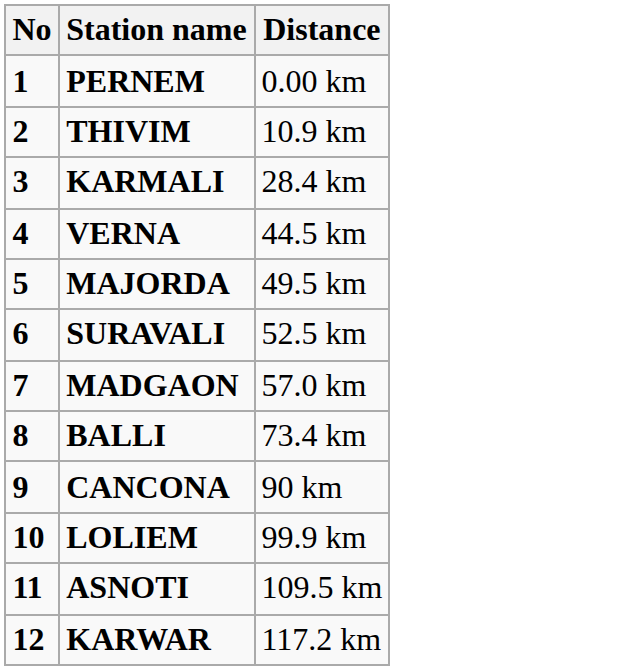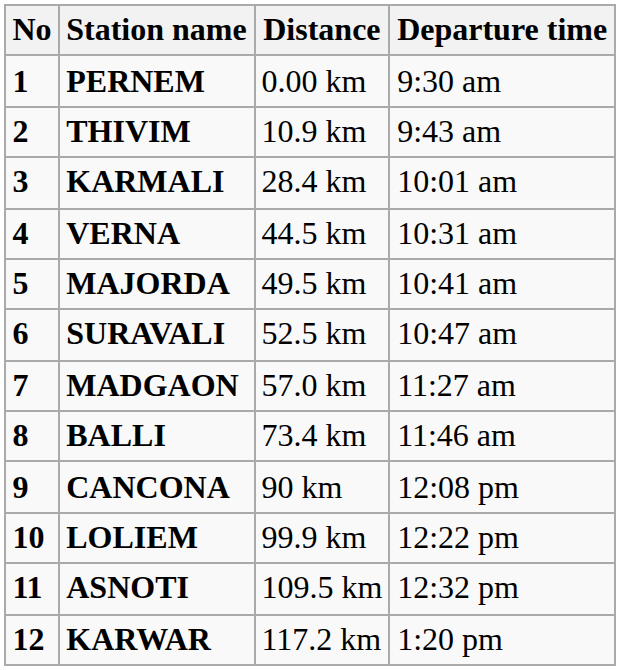 <table class="wikitable">
 <tr>
 <th>No</th>
 <th>Station name</th>
 <th>Distance</th>
+<th>Departure time</th>
 </tr>
 <tr>
 <td><strong>1</strong></td>
 <td><strong>PERNEM</strong></td>
 <td>0.00 km</td>
+<td>9:30 am</td>
 </tr>
 <tr>
 <td><strong>2</strong></td>
 <td><strong>THIVIM</strong></td>
 <td>10.9 km</td>
+<td>9:43 am</td>
 </tr>
 <tr>
 <td><strong>3</strong></td>
 <td><strong>KARMALI</strong></td>
 <td>28.4 km</td>
+<td>10:01 am</td>
 </tr>
 <tr>
 <td><strong>4</strong></td>
 <td><strong>VERNA</strong></td>
 <td>44.5 km</td>
+<td>10:31 am</td>
 </tr>
 <tr>
 <td><strong>5</strong></td>
 <td><strong>MAJORDA</strong></td>
 <td>49.5 km</td>
+<td>10:41 am</td>
 </tr>
 <tr>
 <td><strong>6</strong></td>
 <td><strong>SURAVALI</strong></td>
 <td>52.5 km</td>
+<td>10:47 am</td>
 </tr>
 <tr>
 <td><strong>7</strong></td>
 <td><strong>MADGAON</strong></td>
 <td>57.0 km</td>
+<td>11:27 am</td>
 </tr>
 <tr>
 <td><strong>8</strong></td>
 <td><strong>BALLI</strong></td>
 <td>73.4 km</td>
+<td>11:46 am</td>
 </tr>
 <tr>
 <td><strong>9</strong></td>
 <td><strong>CANCONA</strong></td>
 <td>90 km</td>
+<td>12:08 pm</td>
 </tr>
 <tr>
 <td><strong>10</strong></td>
 <td><strong>LOLIEM</strong></td>
 <td>99.9 km</td>
+<td>12:22 pm</td>
 </tr>
 <tr>
 <td><strong>11</strong></td>
 <td><strong>ASNOTI</strong></td>
 <td>109.5 km</td>
+<td>12:32 pm</td>
 </tr>
 <tr>
 <td><strong>12</strong></td>
 <td><strong>KARWAR</strong></td>
 <td>117.2 km</td>
+<td>1:20 pm</td>
 </tr>
 </table>
